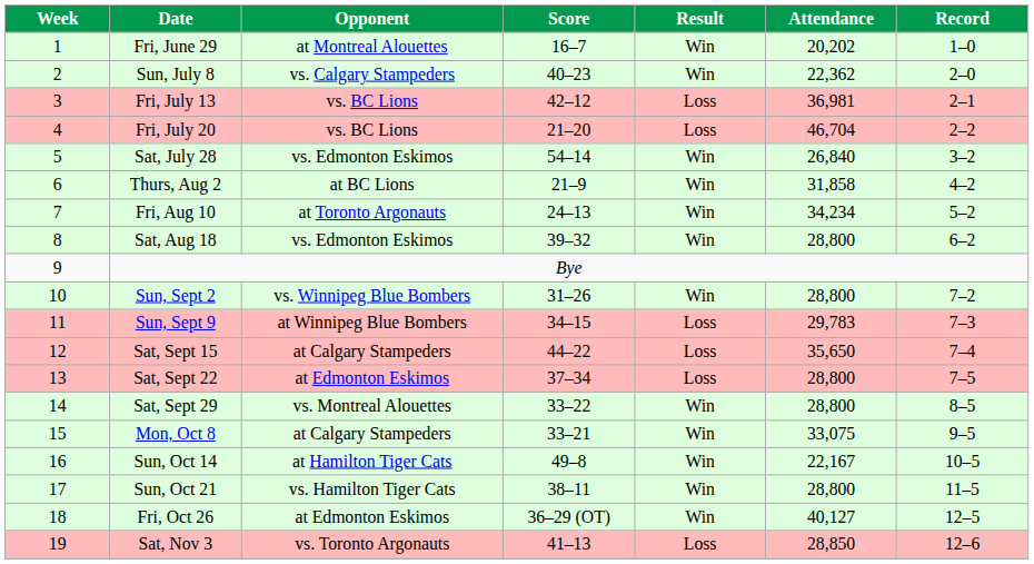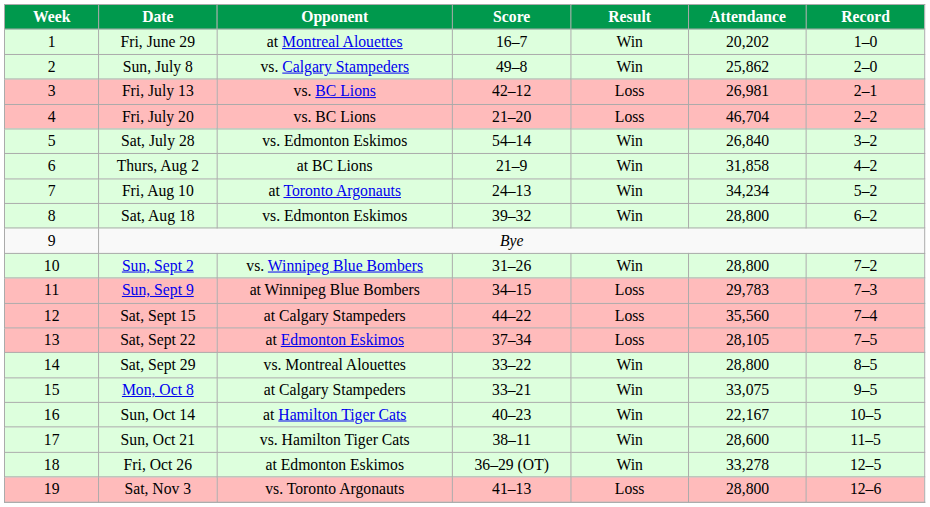 <table class="wikitable sortable">
 <tr>
 <th style="background:#00994D;color:White;"  width="8%">Week</th>
 <th style="background:#00994D;color:White;"  width="10%">Date</th>
 <th style="background:#00994D;color:White;"  width="20%">Opponent</th>
 <th style="background:#00994D;color:White;"  width="10%">Score</th>
 <th style="background:#00994D;color:White;"  width="10%">Result</th>
 <th style="background:#00994D;color:White;"  width="10%">Attendance</th>
 <th style="background:#00994D;color:White;"  width="10%">Record</th>
 </tr>
 <tr style="text-align:center; background:#ddffdd;">
 <td>1</td>
 <td>Fri, June 29</td>
 <td>at <a href='#'>Montreal Alouettes</a></td>
 <td>16–7 </td>
 <td>Win</td>
 <td>20,202</td>
 <td>1–0</td>
 </tr>
 <tr style="text-align:center; background:#ddffdd;">
 <td>2</td>
 <td>Sun, July 8</td>
 <td>vs. <a href='#'>Calgary Stampeders</a></td>
-<td>40–23</td>
+<td>49–8 </td>
 <td>Win</td>
-<td>22,362</td>
+<td>25,862</td>
 <td>2–0</td>
 </tr>
 <tr style="text-align:center; background:#ffbbbb;">
 <td>3</td>
 <td>Fri, July 13</td>
 <td>vs. <a href='#'>BC Lions</a></td>
 <td>42–12 </td>
 <td>Loss</td>
-<td>36,981</td>
+<td>26,981</td>
 <td>2–1</td>
 </tr>
 <tr style="text-align:center; background:#ffbbbb;">
 <td>4</td>
 <td>Fri, July 20</td>
 <td>vs. BC Lions</td>
 <td>21–20 </td>
 <td>Loss</td>
 <td>46,704</td>
 <td>2–2</td>
 </tr>
 <tr style="text-align:center; background:#ddffdd;">
 <td>5</td>
 <td>Sat, July 28</td>
 <td>vs. Edmonton Eskimos</td>
 <td>54–14 </td>
 <td>Win</td>
 <td>26,840</td>
 <td>3–2</td>
 </tr>
 <tr style="text-align:center; background:#ddffdd;">
 <td>6</td>
 <td>Thurs, Aug 2</td>
 <td>at BC Lions</td>
 <td>21–9 </td>
 <td>Win</td>
 <td>31,858</td>
 <td>4–2</td>
 </tr>
 <tr style="text-align:center; background:#ddffdd;">
 <td>7</td>
 <td>Fri, Aug 10</td>
 <td>at <a href='#'>Toronto Argonauts</a></td>
 <td>24–13 </td>
 <td>Win</td>
 <td>34,234</td>
 <td>5–2</td>
 </tr>
 <tr style="text-align:center; background:#ddffdd;">
 <td>8</td>
 <td>Sat, Aug 18</td>
 <td>vs. Edmonton Eskimos</td>
 <td>39–32 </td>
 <td>Win</td>
 <td>28,800</td>
 <td>6–2</td>
 </tr>
 <tr align="center">
 <td>9</td>
 <td colSpan=6 align="center"><em>Bye</em></td>
 </tr>
 <tr style="text-align:center; background:#ddffdd;">
 <td>10</td>
 <td><a href='#'>Sun, Sept 2</a></td>
 <td>vs. <a href='#'>Winnipeg Blue Bombers</a></td>
 <td>31–26</td>
 <td>Win</td>
 <td>28,800</td>
 <td>7–2</td>
 </tr>
 <tr style="text-align:center; background:#ffbbbb;">
 <td>11</td>
 <td><a href='#'>Sun, Sept 9</a></td>
 <td>at Winnipeg Blue Bombers</td>
 <td>34–15</td>
 <td>Loss</td>
 <td>29,783</td>
 <td>7–3</td>
 </tr>
 <tr style="text-align:center; background:#ffbbbb;">
 <td>12</td>
 <td>Sat, Sept 15</td>
 <td>at Calgary Stampeders</td>
 <td>44–22</td>
 <td>Loss</td>
-<td>35,650</td>
+<td>35,560</td>
 <td>7–4</td>
 </tr>
 <tr style="text-align:center; background:#ffbbbb;">
 <td>13</td>
 <td>Sat, Sept 22</td>
 <td>at <a href='#'>Edmonton Eskimos</a></td>
 <td>37–34</td>
 <td>Loss</td>
-<td>28,800</td>
+<td>28,105</td>
 <td>7–5</td>
 </tr>
 <tr style="text-align:center; background:#ddffdd;">
 <td>14</td>
 <td>Sat, Sept 29</td>
 <td>vs. Montreal Alouettes</td>
 <td>33–22</td>
 <td>Win</td>
 <td>28,800</td>
 <td>8–5</td>
 </tr>
 <tr style="text-align:center; background:#ddffdd;">
 <td>15</td>
 <td><a href='#'>Mon, Oct 8</a></td>
 <td>at Calgary Stampeders</td>
 <td>33–21</td>
 <td>Win</td>
 <td>33,075</td>
 <td>9–5</td>
 </tr>
 <tr style="text-align:center; background:#ddffdd;">
 <td>16</td>
 <td>Sun, Oct 14</td>
 <td>at <a href='#'>Hamilton Tiger Cats</a></td>
-<td>49–8 </td>
+<td>40–23</td>
 <td>Win</td>
 <td>22,167</td>
 <td>10–5</td>
 </tr>
 <tr style="text-align:center; background:#ddffdd;">
 <td>17</td>
 <td>Sun, Oct 21</td>
 <td>vs. Hamilton Tiger Cats</td>
 <td>38–11</td>
 <td>Win</td>
-<td>28,800</td>
+<td>28,600</td>
 <td>11–5</td>
 </tr>
 <tr style="text-align:center; background:#ddffdd;">
 <td>18</td>
 <td>Fri, Oct 26</td>
 <td>at Edmonton Eskimos</td>
 <td>36–29 (OT)</td>
 <td>Win</td>
-<td>40,127</td>
+<td>33,278</td>
 <td>12–5</td>
 </tr>
 <tr style="text-align:center; background:#ffbbbb;">
 <td>19</td>
 <td>Sat, Nov 3</td>
 <td>vs. Toronto Argonauts</td>
 <td>41–13</td>
 <td>Loss</td>
-<td>28,850</td>
+<td>28,800</td>
 <td>12–6</td>
 </tr>
 <tr>
 </tr>
 </table>
